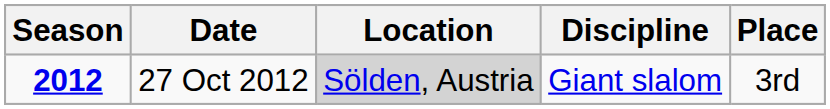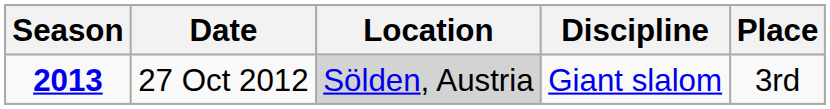 <table class="wikitable" style="text-align:center; font-size:95%;">
 <tr>
 <th>Season</th>
 <th>Date</th>
 <th>Location</th>
 <th>Discipline</th>
 <th>Place</th>
 </tr>
 <tr>
-<td><strong><a href='#'>2012</a></strong></td>
+<td><strong><a href='#'>2013</a></strong></td>
 <td align=right>27 Oct 2012</td>
 <td align=left style="background: lightgrey;"> <a href='#'>Sölden</a>, Austria</td>
 <td><a href='#'>Giant slalom</a></td>
 <td>3rd</td>
 </tr>
 </table>
